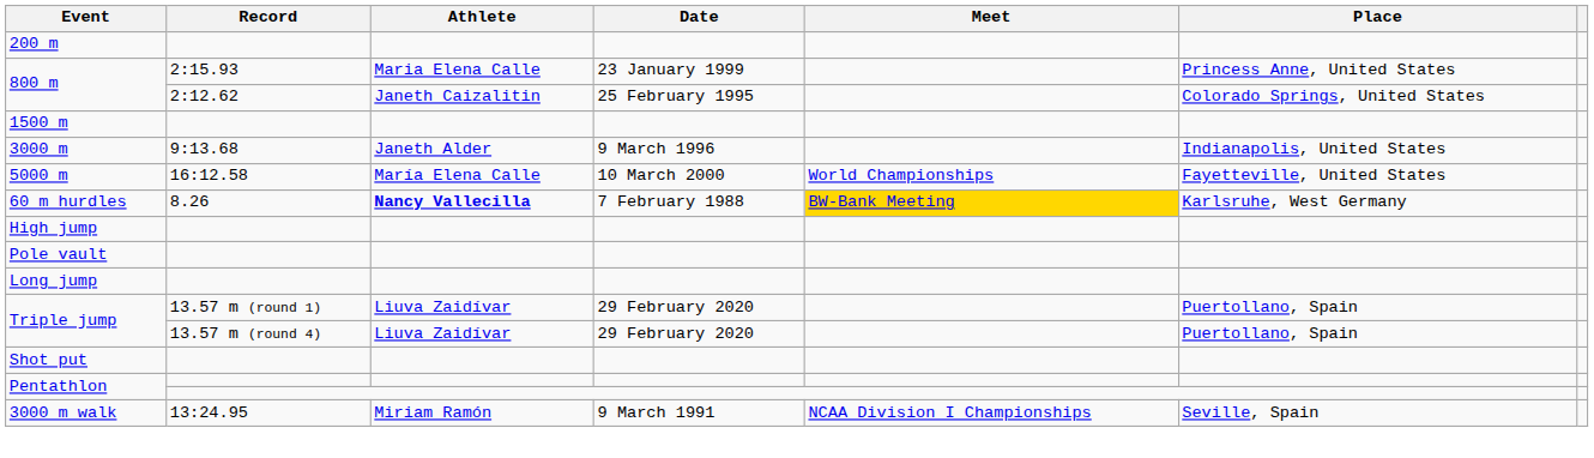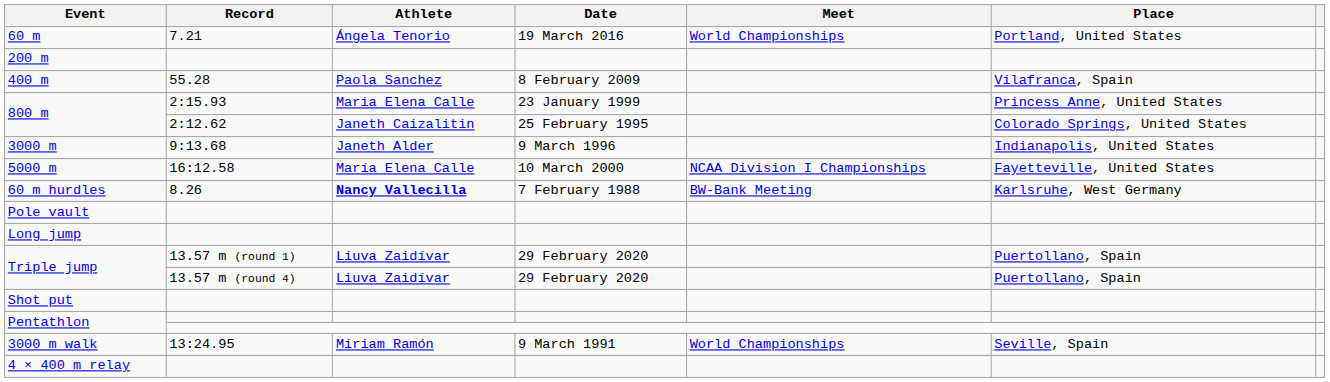 <table class="wikitable" style="font-size:95%; width: 95%;">
 <tr>
 <th>Event</th>
 <th>Record</th>
 <th>Athlete</th>
 <th>Date</th>
 <th>Meet</th>
 <th>Place</th>
 <th></th>
 </tr>
 <tr>
+<td><a href='#'>60 m</a></td>
+<td>7.21</td>
+<td><a href='#'>Ángela Tenorio</a></td>
+<td>19 March 2016</td>
+<td><a href='#'>World Championships</a></td>
+<td><a href='#'>Portland</a>, United States</td>
+<td></td>
+</tr>
+<tr>
 <td><a href='#'>200 m</a></td>
 <td></td>
 <td></td>
 <td></td>
 <td></td>
 <td></td>
+<td></td>
+</tr>
+<tr>
+<td><a href='#'>400 m</a></td>
+<td>55.28</td>
+<td><a href='#'>Paola Sanchez</a></td>
+<td>8 February 2009</td>
+<td></td>
+<td><a href='#'>Vilafranca</a>, Spain</td>
 <td></td>
 </tr>
 <tr>
 <td rowspan=2><a href='#'>800 m</a></td>
 <td>2:15.93</td>
 <td><a href='#'>Maria Elena Calle</a></td>
 <td>23 January 1999</td>
 <td></td>
 <td><a href='#'>Princess Anne</a>, United States</td>
 <td></td>
 </tr>
 <tr>
 <td>2:12.62  </td>
 <td><a href='#'>Janeth Caizalitin</a></td>
 <td>25 February 1995</td>
 <td></td>
 <td><a href='#'>Colorado Springs</a>, United States</td>
 <td></td>
 </tr>
 <tr>
-<td><a href='#'>1500 m</a></td>
-<td></td>
-<td></td>
-<td></td>
-<td></td>
-<td></td>
-<td></td>
-</tr>
-<tr>
 <td><a href='#'>3000 m</a></td>
 <td>9:13.68</td>
 <td><a href='#'>Janeth Alder</a></td>
 <td>9 March 1996</td>
 <td></td>
 <td><a href='#'>Indianapolis</a>, United States</td>
 <td></td>
 </tr>
 <tr>
 <td><a href='#'>5000 m</a></td>
 <td>16:12.58</td>
 <td><a href='#'>María Elena Calle</a></td>
 <td>10 March 2000</td>
-<td><a href='#'>World Championships</a></td>
+<td><a href='#'>NCAA Division I Championships</a></td>
 <td><a href='#'>Fayetteville</a>, United States</td>
 <td></td>
 </tr>
 <tr>
 <td><a href='#'>60 m hurdles</a></td>
 <td>8.26</td>
 <td><strong><a href='#'>Nancy Vallecilla</a></strong></td>
 <td>7 February 1988</td>
-<td style="background: gold;"><a href='#'>BW-Bank Meeting</a></td>
+<td><a href='#'>BW-Bank Meeting</a></td>
 <td><a href='#'>Karlsruhe</a>, West Germany</td>
-<td></td>
-</tr>
-<tr>
-<td><a href='#'>High jump</a></td>
-<td></td>
-<td></td>
-<td></td>
-<td></td>
-<td></td>
 <td></td>
 </tr>
 <tr>
 <td><a href='#'>Pole vault</a></td>
 <td></td>
 <td></td>
 <td></td>
 <td></td>
 <td></td>
 <td></td>
 </tr>
 <tr>
 <td><a href='#'>Long jump</a></td>
 <td></td>
 <td></td>
 <td></td>
 <td></td>
 <td></td>
 <td></td>
 </tr>
 <tr>
 <td rowspan=2><a href='#'>Triple jump</a></td>
 <td>13.57 m <small>(round 1)</small></td>
 <td><a href='#'>Liuva Zaidívar</a></td>
 <td>29 February 2020</td>
 <td></td>
 <td><a href='#'>Puertollano</a>, Spain</td>
 <td></td>
 </tr>
 <tr>
 <td>13.57 m <small>(round 4)</small></td>
 <td><a href='#'>Liuva Zaidívar</a></td>
 <td>29 February 2020</td>
 <td></td>
 <td><a href='#'>Puertollano</a>, Spain</td>
 <td></td>
 </tr>
 <tr>
 <td><a href='#'>Shot put</a></td>
 <td></td>
 <td></td>
 <td></td>
 <td></td>
 <td></td>
 <td></td>
 </tr>
 <tr>
 <td rowspan=2><a href='#'>Pentathlon</a></td>
 <td></td>
 <td></td>
 <td></td>
 <td></td>
 <td></td>
 <td></td>
 </tr>
 <tr>
 <td colspan=5></td>
 <td></td>
 </tr>
 <tr>
 <td><a href='#'>3000 m walk</a></td>
 <td>13:24.95</td>
 <td><a href='#'>Miriam Ramón</a></td>
 <td>9 March 1991</td>
-<td><a href='#'>NCAA Division I Championships</a></td>
+<td><a href='#'>World Championships</a></td>
 <td><a href='#'>Seville</a>, Spain</td>
 <td></td>
 </tr>
+<tr>
+<td><a href='#'>4 × 400 m relay</a></td>
+<td></td>
+<td></td>
+<td></td>
+<td></td>
+<td></td>
+<td></td>
+</tr>
 </table>
